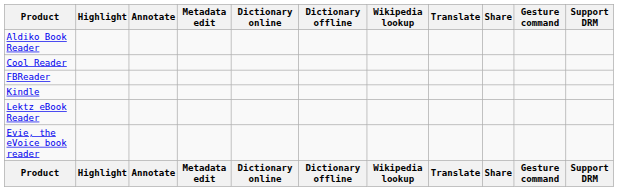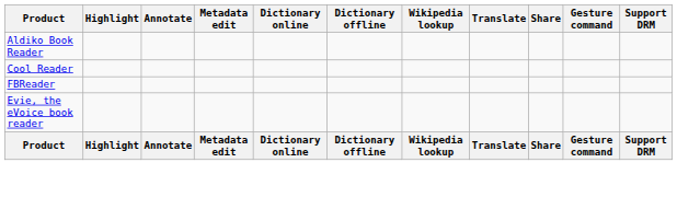 <table class="wikitable sortable sort-under">
 <tr>
 <th>Product</th>
 <th>Highlight</th>
 <th>Annotate</th>
 <th>Metadata edit</th>
 <th>Dictionary online</th>
 <th>Dictionary offline</th>
 <th>Wikipedia lookup</th>
 <th>Translate</th>
 <th>Share</th>
 <th>Gesture command</th>
 <th>Support DRM</th>
 </tr>
 <tr>
 <td><a href='#'>Aldiko Book Reader</a></td>
 <td></td>
 <td></td>
 <td></td>
 <td></td>
 <td></td>
 <td></td>
 <td></td>
 <td></td>
 <td></td>
 <td></td>
 </tr>
 <tr>
 <td><a href='#'>Cool Reader</a></td>
 <td></td>
 <td></td>
 <td></td>
 <td></td>
 <td></td>
 <td></td>
 <td></td>
 <td></td>
 <td></td>
 <td></td>
 </tr>
 <tr>
 <td><a href='#'>FBReader</a></td>
 <td></td>
 <td></td>
 <td></td>
 <td></td>
 <td></td>
 <td></td>
 <td></td>
 <td></td>
 <td></td>
 <td></td>
 </tr>
 <tr>
-<td><a href='#'>Kindle</a></td>
-<td></td>
-<td></td>
-<td></td>
-<td></td>
-<td></td>
-<td></td>
-<td></td>
-<td></td>
-<td></td>
-<td></td>
-</tr>
-<tr>
-<td><a href='#'>Lektz eBook Reader</a></td>
-<td></td>
-<td></td>
-<td></td>
-<td></td>
-<td></td>
-<td></td>
-<td></td>
-<td></td>
-<td></td>
-<td></td>
-</tr>
-<tr>
 <td><a href='#'>Evie, the eVoice book reader</a></td>
 <td></td>
 <td></td>
 <td></td>
 <td></td>
 <td></td>
 <td></td>
 <td></td>
 <td></td>
 <td></td>
 <td></td>
 </tr>
 <tr>
 <th>Product</th>
 <th>Highlight</th>
 <th>Annotate</th>
 <th>Metadata edit</th>
 <th>Dictionary online</th>
 <th>Dictionary offline</th>
 <th>Wikipedia lookup</th>
 <th>Translate</th>
 <th>Share</th>
 <th>Gesture command</th>
 <th>Support DRM</th>
 </tr>
 </table>
